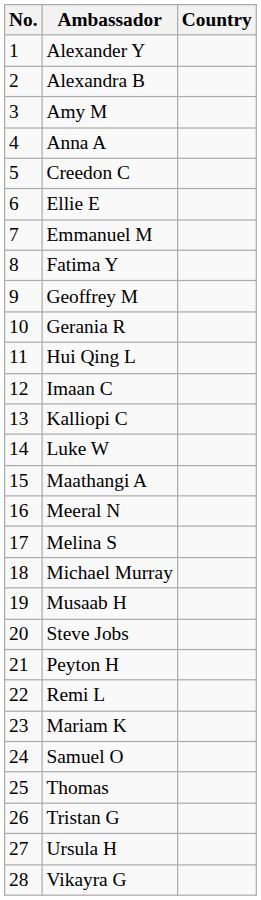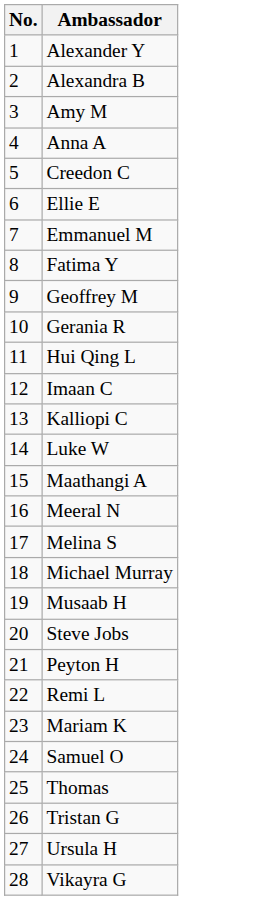 <table class="wikitable">
 <tr>
 <th>No.</th>
 <th>Ambassador</th>
-<th>Country</th>
 </tr>
 <tr>
 <td>1</td>
 <td>Alexander Y</td>
-<td></td>
 </tr>
 <tr>
 <td>2</td>
 <td>Alexandra B</td>
-<td></td>
 </tr>
 <tr>
 <td>3</td>
 <td>Amy M</td>
-<td></td>
 </tr>
 <tr>
 <td>4</td>
 <td>Anna A</td>
-<td></td>
 </tr>
 <tr>
 <td>5</td>
 <td>Creedon C</td>
-<td></td>
 </tr>
 <tr>
 <td>6</td>
 <td>Ellie E</td>
-<td></td>
 </tr>
 <tr>
 <td>7</td>
 <td>Emmanuel M</td>
-<td></td>
 </tr>
 <tr>
 <td>8</td>
 <td>Fatima Y</td>
-<td></td>
 </tr>
 <tr>
 <td>9</td>
 <td>Geoffrey M</td>
-<td></td>
 </tr>
 <tr>
 <td>10</td>
 <td>Gerania R</td>
-<td></td>
 </tr>
 <tr>
 <td>11</td>
 <td>Hui Qing L</td>
-<td></td>
 </tr>
 <tr>
 <td>12</td>
 <td>Imaan C</td>
-<td></td>
 </tr>
 <tr>
 <td>13</td>
 <td>Kalliopi C</td>
-<td></td>
 </tr>
 <tr>
 <td>14</td>
 <td>Luke W</td>
-<td></td>
 </tr>
 <tr>
 <td>15</td>
 <td>Maathangi A</td>
-<td></td>
 </tr>
 <tr>
 <td>16</td>
 <td>Meeral N</td>
-<td></td>
 </tr>
 <tr>
 <td>17</td>
 <td>Melina S</td>
-<td></td>
 </tr>
 <tr>
 <td>18</td>
 <td>Michael Murray</td>
-<td></td>
 </tr>
 <tr>
 <td>19</td>
 <td>Musaab H</td>
-<td></td>
 </tr>
 <tr>
 <td>20</td>
 <td>Steve Jobs</td>
-<td></td>
 </tr>
 <tr>
 <td>21</td>
 <td>Peyton H</td>
-<td></td>
 </tr>
 <tr>
 <td>22</td>
 <td>Remi L</td>
-<td></td>
 </tr>
 <tr>
 <td>23</td>
 <td>Mariam K</td>
-<td></td>
 </tr>
 <tr>
 <td>24</td>
 <td>Samuel O</td>
-<td></td>
 </tr>
 <tr>
 <td>25</td>
 <td>Thomas</td>
-<td></td>
 </tr>
 <tr>
 <td>26</td>
 <td>Tristan G</td>
-<td></td>
 </tr>
 <tr>
 <td>27</td>
 <td>Ursula H</td>
-<td></td>
 </tr>
 <tr>
 <td>28</td>
 <td>Vikayra G</td>
-<td></td>
 </tr>
 </table>
